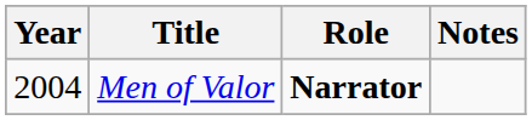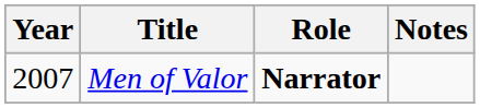 <table class="wikitable">
 <tr>
 <th>Year</th>
 <th>Title</th>
 <th>Role</th>
 <th>Notes</th>
 </tr>
 <tr>
-<td>2004</td>
+<td>2007</td>
 <td><em><a href='#'>Men of Valor</a></em></td>
 <td><strong>Narrator</strong></td>
 <td></td>
 </tr>
 </table>
